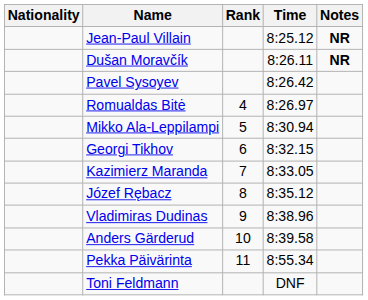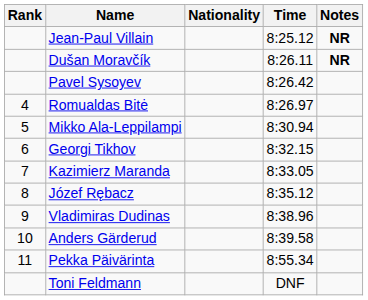 <table class="wikitable sortable" style="text-align:center">
 <tr>
+<th>Rank</th>
+<th>Name</th>
 <th>Nationality</th>
-<th>Name</th>
-<th>Rank</th>
 <th>Time</th>
 <th>Notes</th>
 </tr>
 <tr>
+<td></td>
+<td align=left><a href='#'>Jean-Paul Villain</a></td>
 <td align=left></td>
-<td align=left><a href='#'>Jean-Paul Villain</a></td>
-<td></td>
 <td>8:25.12</td>
 <td><strong>NR</strong></td>
 </tr>
 <tr>
+<td></td>
+<td align=left><a href='#'>Dušan Moravčík</a></td>
 <td align=left></td>
-<td align=left><a href='#'>Dušan Moravčík</a></td>
-<td></td>
 <td>8:26.11</td>
 <td><strong>NR</strong></td>
 </tr>
 <tr>
+<td></td>
+<td align=left><a href='#'>Pavel Sysoyev</a></td>
 <td align=left></td>
-<td align=left><a href='#'>Pavel Sysoyev</a></td>
-<td></td>
 <td>8:26.42</td>
 <td></td>
 </tr>
 <tr>
+<td>4</td>
+<td align=left><a href='#'>Romualdas Bitė</a></td>
 <td align=left></td>
-<td align=left><a href='#'>Romualdas Bitė</a></td>
-<td>4</td>
 <td>8:26.97</td>
 <td></td>
 </tr>
 <tr>
+<td>5</td>
+<td align=left><a href='#'>Mikko Ala-Leppilampi</a></td>
 <td align=left></td>
-<td align=left><a href='#'>Mikko Ala-Leppilampi</a></td>
-<td>5</td>
 <td>8:30.94</td>
 <td></td>
 </tr>
 <tr>
+<td>6</td>
+<td align=left><a href='#'>Georgi Tikhov</a></td>
 <td align=left></td>
-<td align=left><a href='#'>Georgi Tikhov</a></td>
-<td>6</td>
 <td>8:32.15</td>
 <td></td>
 </tr>
 <tr>
+<td>7</td>
+<td align=left><a href='#'>Kazimierz Maranda</a></td>
 <td align=left></td>
-<td align=left><a href='#'>Kazimierz Maranda</a></td>
-<td>7</td>
 <td>8:33.05</td>
 <td></td>
 </tr>
 <tr>
+<td>8</td>
+<td align=left><a href='#'>Józef Rębacz</a></td>
 <td align=left></td>
-<td align=left><a href='#'>Józef Rębacz</a></td>
-<td>8</td>
 <td>8:35.12</td>
 <td></td>
 </tr>
 <tr>
+<td>9</td>
+<td align=left><a href='#'>Vladimiras Dudinas</a></td>
 <td align=left></td>
-<td align=left><a href='#'>Vladimiras Dudinas</a></td>
-<td>9</td>
 <td>8:38.96</td>
 <td></td>
 </tr>
 <tr>
+<td>10</td>
+<td align=left><a href='#'>Anders Gärderud</a></td>
 <td align=left></td>
-<td align=left><a href='#'>Anders Gärderud</a></td>
-<td>10</td>
 <td>8:39.58</td>
 <td></td>
 </tr>
 <tr>
+<td>11</td>
+<td align=left><a href='#'>Pekka Päivärinta</a></td>
 <td align=left></td>
-<td align=left><a href='#'>Pekka Päivärinta</a></td>
-<td>11</td>
 <td>8:55.34</td>
 <td></td>
 </tr>
 <tr>
+<td></td>
+<td align=left><a href='#'>Toni Feldmann</a></td>
 <td align=left></td>
-<td align=left><a href='#'>Toni Feldmann</a></td>
-<td></td>
 <td>DNF</td>
 <td></td>
 </tr>
 </table>
